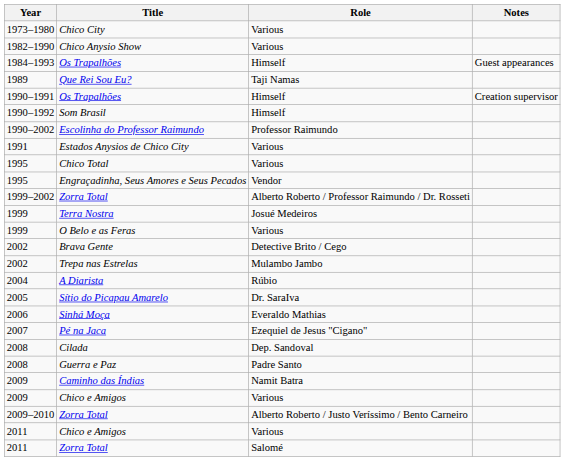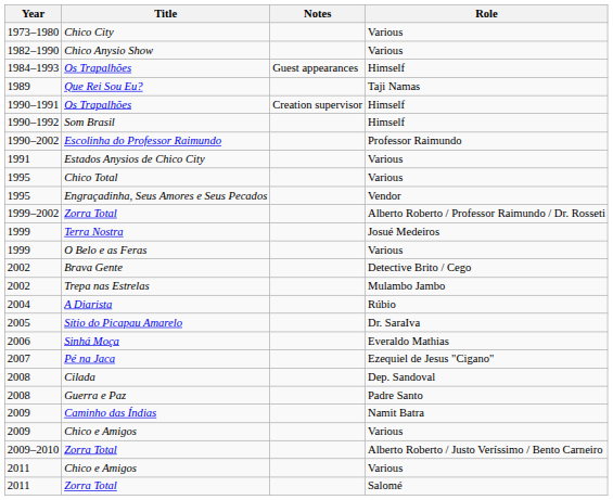 <table class="wikitable plainrowheaders">
 <tr>
 <th>Year</th>
 <th>Title</th>
+<th>Notes</th>
 <th>Role</th>
-<th>Notes</th>
 </tr>
 <tr>
 <td>1973–1980</td>
 <td><em>Chico City</em></td>
+<td></td>
 <td>Various</td>
-<td></td>
 </tr>
 <tr>
 <td>1982–1990</td>
 <td><em>Chico Anysio Show</em></td>
+<td></td>
 <td>Various</td>
-<td></td>
 </tr>
 <tr>
 <td>1984–1993</td>
 <td><em><a href='#'>Os Trapalhões</a></em></td>
+<td>Guest appearances</td>
 <td>Himself</td>
-<td>Guest appearances</td>
 </tr>
 <tr>
 <td>1989</td>
 <td><em><a href='#'>Que Rei Sou Eu?</a></em></td>
+<td></td>
 <td>Taji Namas</td>
-<td></td>
 </tr>
 <tr>
 <td>1990–1991</td>
 <td><em><a href='#'>Os Trapalhões</a></em></td>
+<td>Creation supervisor</td>
 <td>Himself</td>
-<td>Creation supervisor</td>
 </tr>
 <tr>
 <td>1990–1992</td>
 <td><em>Som Brasil</em></td>
+<td></td>
 <td>Himself</td>
-<td></td>
 </tr>
 <tr>
 <td>1990–2002</td>
 <td><em><a href='#'>Escolinha do Professor Raimundo</a></em></td>
+<td></td>
 <td>Professor Raimundo</td>
-<td></td>
 </tr>
 <tr>
 <td>1991</td>
 <td><em>Estados Anysios de Chico City</em></td>
+<td></td>
 <td>Various</td>
-<td></td>
 </tr>
 <tr>
 <td>1995</td>
 <td><em>Chico Total</em></td>
+<td></td>
 <td>Various</td>
-<td></td>
 </tr>
 <tr>
 <td>1995</td>
 <td><em>Engraçadinha, Seus Amores e Seus Pecados</em></td>
+<td></td>
 <td>Vendor</td>
-<td></td>
 </tr>
 <tr>
 <td>1999–2002</td>
 <td><em><a href='#'>Zorra Total</a></em></td>
+<td></td>
 <td>Alberto Roberto / Professor Raimundo / Dr. Rosseti</td>
-<td></td>
 </tr>
 <tr>
 <td>1999</td>
 <td><em><a href='#'>Terra Nostra</a></em></td>
+<td></td>
 <td>Josué Medeiros</td>
-<td></td>
 </tr>
 <tr>
 <td>1999</td>
 <td><em>O Belo e as Feras</em></td>
+<td></td>
 <td>Various</td>
-<td></td>
 </tr>
 <tr>
 <td>2002</td>
 <td><em>Brava Gente</em></td>
+<td></td>
 <td>Detective Brito / Cego</td>
-<td></td>
 </tr>
 <tr>
 <td>2002</td>
 <td><em>Trepa nas Estrelas</em></td>
+<td></td>
 <td>Mulambo Jambo</td>
-<td></td>
 </tr>
 <tr>
 <td>2004</td>
 <td><em><a href='#'>A Diarista</a></em></td>
+<td></td>
 <td>Rúbio</td>
-<td></td>
 </tr>
 <tr>
 <td>2005</td>
 <td><em><a href='#'>Sítio do Picapau Amarelo</a></em></td>
+<td></td>
 <td>Dr. SaraIva</td>
-<td></td>
 </tr>
 <tr>
 <td>2006</td>
 <td><em><a href='#'>Sinhá Moça</a></em></td>
+<td></td>
 <td>Everaldo Mathias</td>
-<td></td>
 </tr>
 <tr>
 <td>2007</td>
 <td><em><a href='#'>Pé na Jaca</a></em></td>
+<td></td>
 <td>Ezequiel de Jesus "Cigano"</td>
-<td></td>
 </tr>
 <tr>
 <td>2008</td>
 <td><em>Cilada</em></td>
+<td></td>
 <td>Dep. Sandoval</td>
-<td></td>
 </tr>
 <tr>
 <td>2008</td>
 <td><em>Guerra e Paz</em></td>
+<td></td>
 <td>Padre Santo</td>
-<td></td>
 </tr>
 <tr>
 <td>2009</td>
 <td><em><a href='#'>Caminho das Índias</a></em></td>
+<td></td>
 <td>Namit Batra</td>
-<td></td>
 </tr>
 <tr>
 <td>2009</td>
 <td><em>Chico e Amigos</em></td>
+<td></td>
 <td>Various</td>
-<td></td>
 </tr>
 <tr>
 <td>2009–2010</td>
 <td><em><a href='#'>Zorra Total</a></em></td>
+<td></td>
 <td>Alberto Roberto / Justo Veríssimo / Bento Carneiro</td>
-<td></td>
 </tr>
 <tr>
 <td>2011</td>
 <td><em>Chico e Amigos</em></td>
+<td></td>
 <td>Various</td>
-<td></td>
 </tr>
 <tr>
 <td>2011</td>
 <td><em><a href='#'>Zorra Total</a></em></td>
+<td></td>
 <td>Salomé</td>
-<td></td>
 </tr>
 </table>
